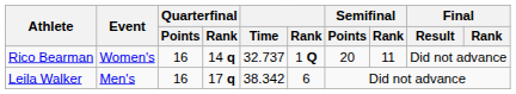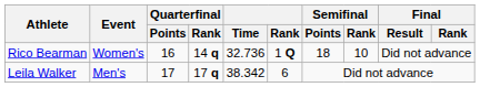 <table class=wikitable style=font-size:90%;text-align:center>
 <tr>
 <th rowspan=2>Athlete</th>
 <th rowspan=2>Event</th>
 <th colspan=2>Quarterfinal</th>
 <th colspan=2></th>
 <th colspan=2>Semifinal</th>
 <th colspan=2>Final</th>
 </tr>
 <tr style=font-size:95%>
 <th>Points</th>
 <th>Rank</th>
 <th>Time</th>
 <th>Rank</th>
 <th>Points</th>
 <th>Rank</th>
 <th>Result</th>
 <th>Rank</th>
 </tr>
 <tr>
 <td align=left><a href='#'>Rico Bearman</a></td>
 <td align=left><a href='#'>Women's</a></td>
 <td>16</td>
 <td>14 <strong>q</strong></td>
-<td>32.737</td>
+<td>32.736</td>
 <td>1 <strong>Q</strong></td>
-<td>20</td>
-<td>11</td>
+<td>18</td>
+<td>10</td>
 <td colspan=2>Did not advance</td>
 </tr>
 <tr>
 <td align=left><a href='#'>Leila Walker</a></td>
 <td align=left><a href='#'>Men's</a></td>
-<td>16</td>
+<td>17</td>
 <td>17 <strong>q</strong></td>
 <td>38.342</td>
 <td>6</td>
 <td colspan=4>Did not advance</td>
 </tr>
 </table>
